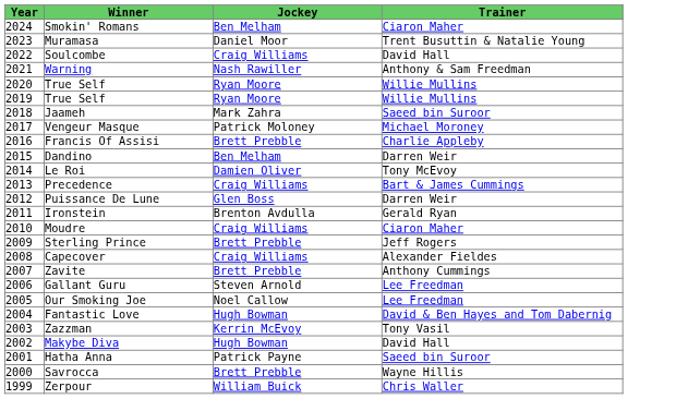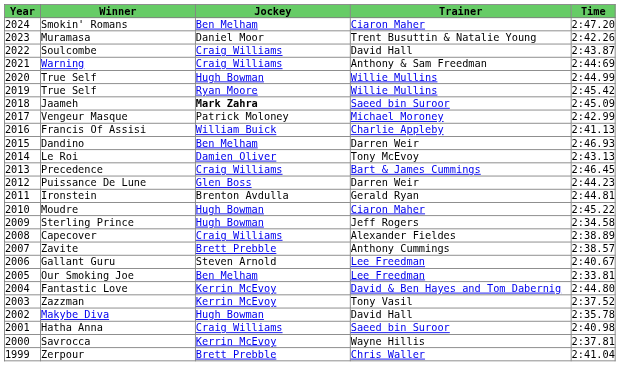 <table class = "sortable" | border="1" cellpadding="0" style="border-collapse: collapse; font-size:90%">
 <tr bgcolor="#66cc66" align="center">
 <th width="40px"><strong>Year</strong><br></th>
 <th width="175px"><strong>Winner</strong><br></th>
 <th width="175px"><strong>Jockey</strong><br></th>
 <th width="250px"><strong>Trainer</strong><br></th>
+<th width="40px"><strong>Time</strong><br></th>
 </tr>
 <tr>
 <td>2024</td>
 <td>Smokin' Romans</td>
 <td><a href='#'>Ben Melham</a></td>
 <td><a href='#'>Ciaron Maher</a></td>
+<td>2:47.20</td>
 </tr>
 <tr>
 <td>2023</td>
 <td>Muramasa</td>
 <td>Daniel Moor</td>
 <td>Trent Busuttin & Natalie Young</td>
+<td>2:42.26</td>
 </tr>
 <tr>
 <td>2022</td>
 <td>Soulcombe</td>
 <td><a href='#'>Craig Williams</a></td>
 <td>David Hall</td>
+<td>2:43.87</td>
 </tr>
 <tr>
 <td>2021</td>
 <td><a href='#'>Warning</a></td>
-<td><a href='#'>Nash Rawiller</a></td>
+<td><a href='#'>Craig Williams</a></td>
 <td>Anthony & Sam Freedman</td>
+<td>2:44:69</td>
 </tr>
 <tr>
 <td>2020</td>
 <td>True Self</td>
-<td><a href='#'>Ryan Moore</a></td>
+<td><a href='#'>Hugh Bowman</a></td>
 <td><a href='#'>Willie Mullins</a></td>
+<td>2:44.99</td>
 </tr>
 <tr>
 <td>2019</td>
 <td>True Self</td>
 <td><a href='#'>Ryan Moore</a></td>
 <td><a href='#'>Willie Mullins</a></td>
+<td>2:45.42</td>
 </tr>
 <tr>
 <td>2018</td>
 <td>Jaameh</td>
-<td>Mark Zahra</td>
+<td><strong>Mark Zahra</strong></td>
 <td><a href='#'>Saeed bin Suroor</a></td>
+<td>2:45.09</td>
 </tr>
 <tr>
 <td>2017</td>
 <td>Vengeur Masque</td>
 <td>Patrick Moloney</td>
 <td><a href='#'>Michael Moroney</a></td>
+<td>2:42.99</td>
 </tr>
 <tr>
 <td>2016</td>
 <td>Francis Of Assisi</td>
-<td><a href='#'>Brett Prebble</a></td>
+<td><a href='#'>William Buick</a></td>
 <td><a href='#'>Charlie Appleby</a></td>
+<td>2:41.13</td>
 </tr>
 <tr>
 <td>2015</td>
 <td>Dandino</td>
 <td><a href='#'>Ben Melham</a></td>
 <td>Darren Weir</td>
+<td>2:46.93</td>
 </tr>
 <tr>
 <td>2014</td>
 <td>Le Roi</td>
 <td><a href='#'>Damien Oliver</a></td>
 <td>Tony McEvoy</td>
+<td>2:43.13</td>
 </tr>
 <tr>
 <td>2013</td>
 <td>Precedence</td>
 <td><a href='#'>Craig Williams</a></td>
 <td><a href='#'>Bart & James Cummings</a></td>
+<td>2:46.45</td>
 </tr>
 <tr>
 <td>2012</td>
 <td>Puissance De Lune</td>
 <td><a href='#'>Glen Boss</a></td>
 <td>Darren Weir</td>
+<td>2:44.23</td>
 </tr>
 <tr>
 <td>2011</td>
 <td>Ironstein</td>
 <td>Brenton Avdulla</td>
 <td>Gerald Ryan</td>
+<td>2:44.81</td>
 </tr>
 <tr>
 <td>2010</td>
 <td>Moudre</td>
-<td><a href='#'>Craig Williams</a></td>
+<td><a href='#'>Hugh Bowman</a></td>
 <td><a href='#'>Ciaron Maher</a></td>
+<td>2:45.22</td>
 </tr>
 <tr>
 <td>2009</td>
 <td>Sterling Prince</td>
-<td><a href='#'>Brett Prebble</a></td>
+<td><a href='#'>Hugh Bowman</a></td>
 <td>Jeff Rogers</td>
+<td>2:34.58</td>
 </tr>
 <tr>
 <td>2008</td>
 <td>Capecover</td>
 <td><a href='#'>Craig Williams</a></td>
 <td>Alexander Fieldes</td>
+<td>2:38.89</td>
 </tr>
 <tr>
 <td>2007</td>
 <td>Zavite</td>
 <td><a href='#'>Brett Prebble</a></td>
 <td>Anthony Cummings</td>
+<td>2:38.57</td>
 </tr>
 <tr>
 <td>2006</td>
 <td>Gallant Guru</td>
 <td>Steven Arnold</td>
 <td><a href='#'>Lee Freedman</a></td>
+<td>2:40.67</td>
 </tr>
 <tr>
 <td>2005</td>
 <td>Our Smoking Joe</td>
-<td>Noel Callow</td>
+<td><a href='#'>Ben Melham</a></td>
 <td><a href='#'>Lee Freedman</a></td>
+<td>2:33.81</td>
 </tr>
 <tr>
 <td>2004</td>
 <td>Fantastic Love</td>
-<td><a href='#'>Hugh Bowman</a></td>
+<td><a href='#'>Kerrin McEvoy</a></td>
 <td><a href='#'>David & Ben Hayes and Tom Dabernig</a></td>
+<td>2:44.80</td>
 </tr>
 <tr>
 <td>2003</td>
 <td>Zazzman</td>
 <td><a href='#'>Kerrin McEvoy</a></td>
 <td>Tony Vasil</td>
+<td>2:37.52</td>
 </tr>
 <tr>
 <td>2002</td>
 <td><a href='#'>Makybe Diva</a></td>
 <td><a href='#'>Hugh Bowman</a></td>
 <td>David Hall</td>
+<td>2:35.78</td>
 </tr>
 <tr>
 <td>2001</td>
 <td>Hatha Anna</td>
-<td>Patrick Payne</td>
+<td><a href='#'>Craig Williams</a></td>
 <td><a href='#'>Saeed bin Suroor</a></td>
+<td>2:40.98</td>
 </tr>
 <tr>
 <td>2000</td>
 <td>Savrocca</td>
-<td><a href='#'>Brett Prebble</a></td>
+<td><a href='#'>Kerrin McEvoy</a></td>
 <td>Wayne Hillis</td>
+<td>2:37.81</td>
 </tr>
 <tr>
 <td>1999</td>
 <td>Zerpour</td>
-<td><a href='#'>William Buick</a></td>
+<td><a href='#'>Brett Prebble</a></td>
 <td><a href='#'>Chris Waller</a></td>
+<td>2:41.04</td>
 </tr>
 </table>
